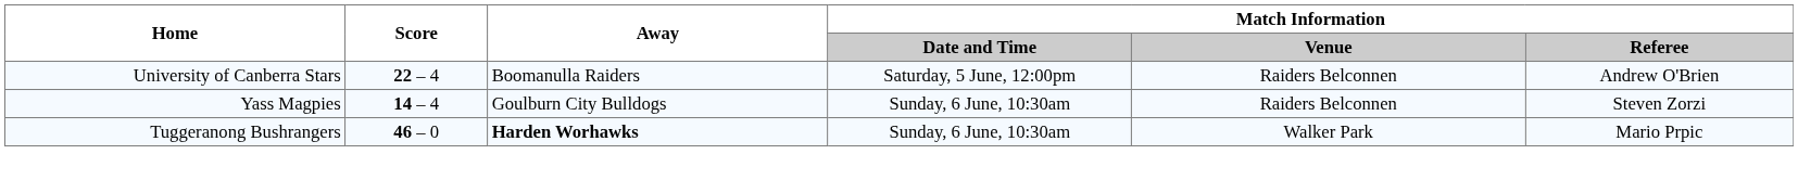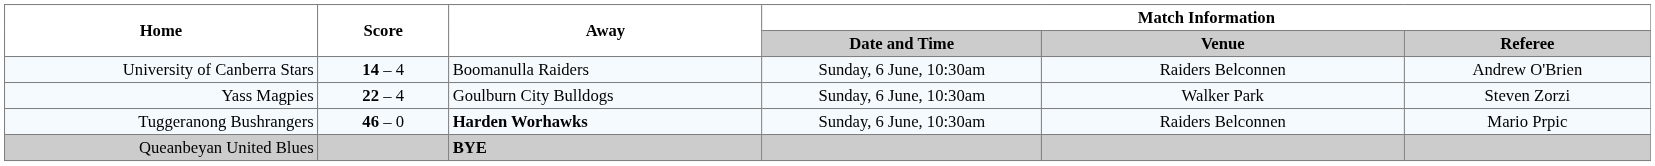 <table border="1" cellpadding="3" cellspacing="0" width="100%" style="border-collapse:collapse;  text-align:center;">
 <tr>
 <th rowspan="2" width="19%">Home</th>
 <th rowspan="2" width="8%">Score</th>
 <th rowspan="2" width="19%">Away</th>
 <th colspan="3">Match Information</th>
 </tr>
 <tr bgcolor="#CCCCCC">
 <th width="17%">Date and Time</th>
 <th width="22%">Venue</th>
 <th width="50%">Referee</th>
 </tr>
 <tr style="text-align:center; background:#f5faff;">
 <td align="right">University of Canberra Stars </td>
-<td><strong>22</strong> – 4</td>
+<td><strong>14</strong> – 4</td>
 <td align="left"> Boomanulla Raiders</td>
-<td>Saturday, 5 June, 12:00pm</td>
+<td>Sunday, 6 June, 10:30am</td>
 <td>Raiders Belconnen</td>
 <td>Andrew O'Brien</td>
 </tr>
 <tr style="text-align:center; background:#f5faff;">
 <td align="right">Yass Magpies </td>
-<td><strong>14</strong> – 4</td>
+<td><strong>22</strong> – 4</td>
 <td align="left"> Goulburn City Bulldogs</td>
 <td>Sunday, 6 June, 10:30am</td>
-<td>Raiders Belconnen</td>
+<td>Walker Park</td>
 <td>Steven Zorzi</td>
 </tr>
 <tr style="text-align:center; background:#f5faff;">
 <td align="right">Tuggeranong Bushrangers </td>
 <td><strong>46</strong> – 0</td>
 <td align="left"><strong> Harden Worhawks</strong></td>
 <td>Sunday, 6 June, 10:30am</td>
-<td>Walker Park</td>
+<td>Raiders Belconnen</td>
 <td>Mario Prpic</td>
 </tr>
+<tr style="text-align:center; background:#CCCCCC;">
+<td align="right">Queanbeyan United Blues </td>
+<td></td>
+<td align="left"><strong>BYE</strong></td>
+<td></td>
+<td></td>
+<td></td>
+</tr>
 </table>
